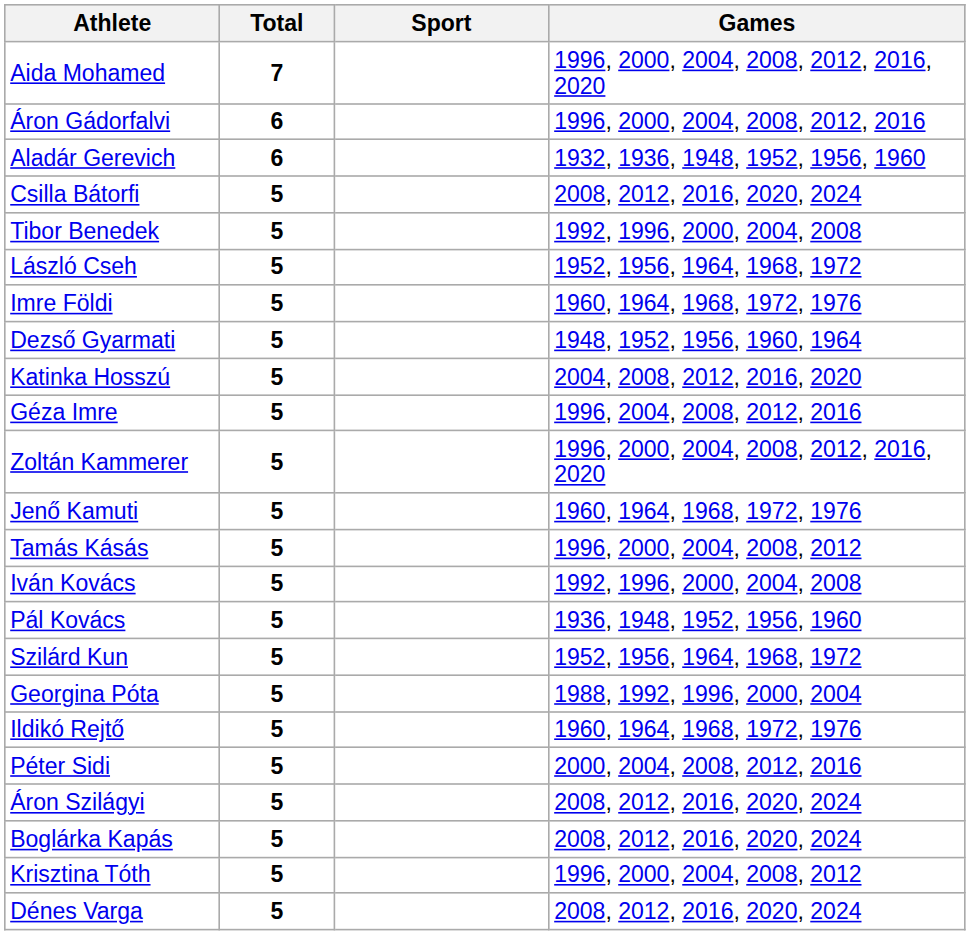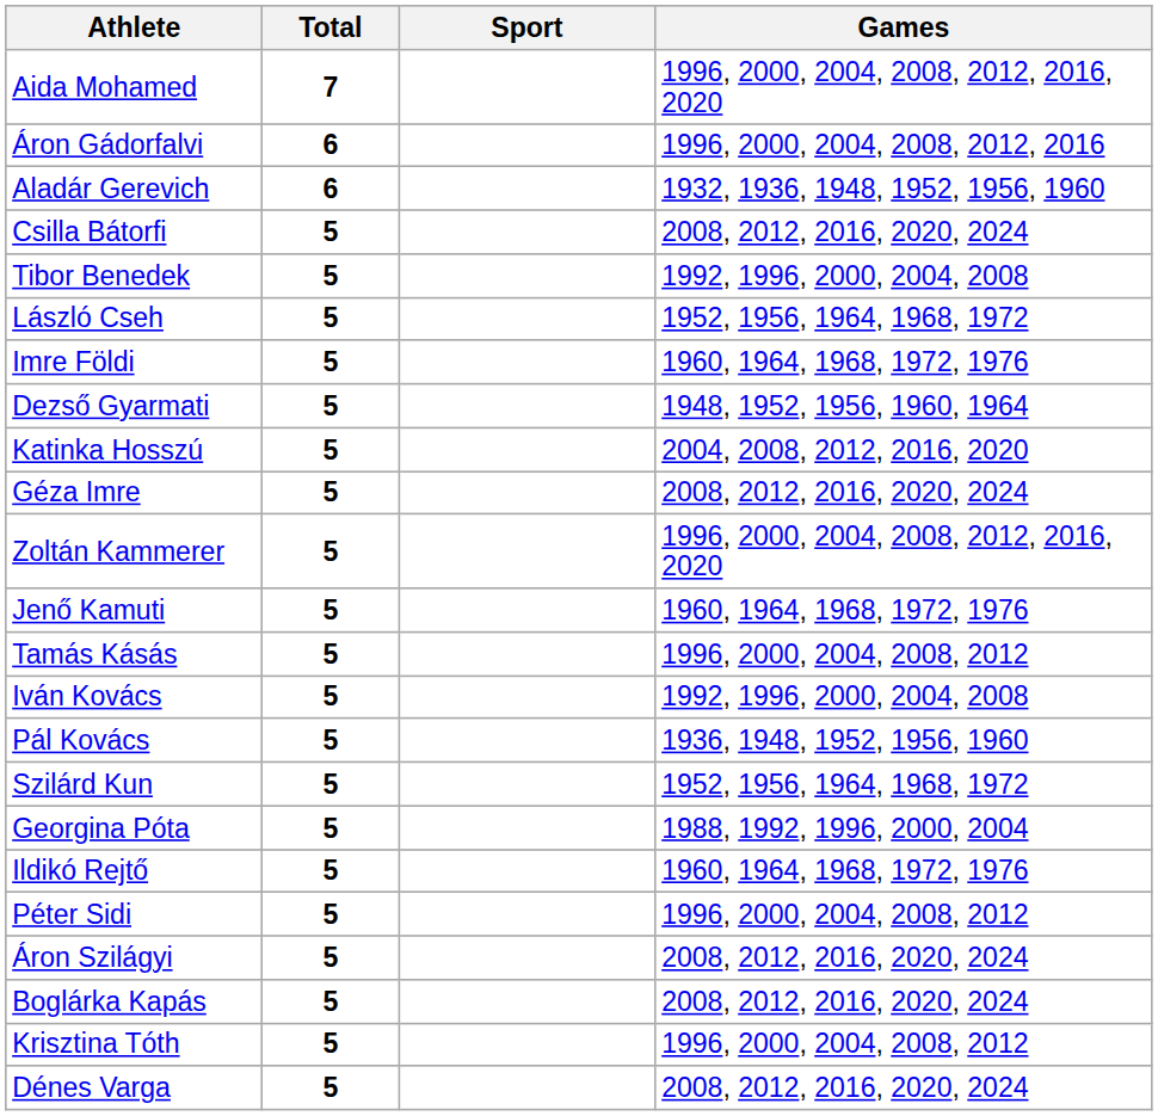 <table class="wikitable" width=68% style="font-size:90%; text-align:center;">
 <tr>
 <th width=100>Athlete</th>
 <th width=50>Total</th>
 <th width=100>Sport</th>
 <th width=200>Games</th>
 </tr>
 <tr align="center" valign="middle" bgcolor="#FFFFFF">
 <td align=left><a href='#'>Aida Mohamed</a></td>
 <td><strong>7</strong></td>
 <td align=left></td>
 <td align=left><a href='#'>1996</a>, <a href='#'>2000</a>, <a href='#'>2004</a>, <a href='#'>2008</a>, <a href='#'>2012</a>, <a href='#'>2016</a>, <a href='#'>2020</a></td>
 </tr>
 <tr align="center" valign="middle" bgcolor="#FFFFFF">
 <td align=left><a href='#'>Áron Gádorfalvi</a></td>
 <td><strong>6</strong></td>
 <td align=left></td>
 <td align=left><a href='#'>1996</a>, <a href='#'>2000</a>, <a href='#'>2004</a>, <a href='#'>2008</a>, <a href='#'>2012</a>, <a href='#'>2016</a></td>
 </tr>
 <tr align="center" valign="middle" bgcolor="#FFFFFF">
 <td align=left><a href='#'>Aladár Gerevich</a></td>
 <td><strong>6</strong></td>
 <td align=left></td>
 <td align=left><a href='#'>1932</a>, <a href='#'>1936</a>, <a href='#'>1948</a>, <a href='#'>1952</a>, <a href='#'>1956</a>, <a href='#'>1960</a></td>
 </tr>
 <tr align="center" valign="middle" bgcolor="#FFFFFF">
 <td align=left><a href='#'>Csilla Bátorfi</a></td>
 <td><strong>5</strong></td>
 <td align=left></td>
 <td align=left><a href='#'>2008</a>, <a href='#'>2012</a>, <a href='#'>2016</a>, <a href='#'>2020</a>, <a href='#'>2024</a></td>
 </tr>
 <tr align="center" valign="middle" bgcolor="#FFFFFF">
 <td align=left><a href='#'>Tibor Benedek</a></td>
 <td><strong>5</strong></td>
 <td align=left></td>
 <td align=left><a href='#'>1992</a>, <a href='#'>1996</a>, <a href='#'>2000</a>, <a href='#'>2004</a>, <a href='#'>2008</a></td>
 </tr>
 <tr align="center" valign="middle" bgcolor="#FFFFFF">
 <td align=left><a href='#'>László Cseh</a></td>
 <td><strong>5</strong></td>
 <td align=left></td>
 <td align=left><a href='#'>1952</a>, <a href='#'>1956</a>, <a href='#'>1964</a>, <a href='#'>1968</a>, <a href='#'>1972</a></td>
 </tr>
 <tr align="center" valign="middle" bgcolor="#FFFFFF">
 <td align=left><a href='#'>Imre Földi</a></td>
 <td><strong>5</strong></td>
 <td align=left></td>
 <td align=left><a href='#'>1960</a>, <a href='#'>1964</a>, <a href='#'>1968</a>, <a href='#'>1972</a>, <a href='#'>1976</a></td>
 </tr>
 <tr align="center" valign="middle" bgcolor="#FFFFFF">
 <td align=left><a href='#'>Dezső Gyarmati</a></td>
 <td><strong>5</strong></td>
 <td align=left></td>
 <td align=left><a href='#'>1948</a>, <a href='#'>1952</a>, <a href='#'>1956</a>, <a href='#'>1960</a>, <a href='#'>1964</a></td>
 </tr>
 <tr align="center" valign="middle" bgcolor="#FFFFFF">
 <td align=left><a href='#'>Katinka Hosszú</a></td>
 <td><strong>5</strong></td>
 <td align=left></td>
 <td align=left><a href='#'>2004</a>, <a href='#'>2008</a>, <a href='#'>2012</a>, <a href='#'>2016</a>, <a href='#'>2020</a></td>
 </tr>
 <tr align="center" valign="middle" bgcolor="#FFFFFF">
 <td align=left><a href='#'>Géza Imre</a></td>
 <td><strong>5</strong></td>
 <td align=left></td>
-<td align=left><a href='#'>1996</a>, <a href='#'>2004</a>, <a href='#'>2008</a>, <a href='#'>2012</a>, <a href='#'>2016</a></td>
+<td align=left><a href='#'>2008</a>, <a href='#'>2012</a>, <a href='#'>2016</a>, <a href='#'>2020</a>, <a href='#'>2024</a></td>
 </tr>
 <tr align="center" valign="middle" bgcolor="#FFFFFF">
 <td align=left><a href='#'>Zoltán Kammerer</a></td>
 <td><strong>5</strong></td>
 <td align=left></td>
 <td align=left><a href='#'>1996</a>, <a href='#'>2000</a>, <a href='#'>2004</a>, <a href='#'>2008</a>, <a href='#'>2012</a>, <a href='#'>2016</a>, <a href='#'>2020</a></td>
 </tr>
 <tr align="center" valign="middle" bgcolor="#FFFFFF">
 <td align=left><a href='#'>Jenő Kamuti</a></td>
 <td><strong>5</strong></td>
 <td align=left></td>
 <td align=left><a href='#'>1960</a>, <a href='#'>1964</a>, <a href='#'>1968</a>, <a href='#'>1972</a>, <a href='#'>1976</a></td>
 </tr>
 <tr align="center" valign="middle" bgcolor="#FFFFFF">
 <td align=left><a href='#'>Tamás Kásás</a></td>
 <td><strong>5</strong></td>
 <td align=left></td>
 <td align=left><a href='#'>1996</a>, <a href='#'>2000</a>, <a href='#'>2004</a>, <a href='#'>2008</a>, <a href='#'>2012</a></td>
 </tr>
 <tr align="center" valign="middle" bgcolor="#FFFFFF">
 <td align=left><a href='#'>Iván Kovács</a></td>
 <td><strong>5</strong></td>
 <td align=left></td>
 <td align=left><a href='#'>1992</a>, <a href='#'>1996</a>, <a href='#'>2000</a>, <a href='#'>2004</a>, <a href='#'>2008</a></td>
 </tr>
 <tr align="center" valign="middle" bgcolor="#FFFFFF">
 <td align=left><a href='#'>Pál Kovács</a></td>
 <td><strong>5</strong></td>
 <td align=left></td>
 <td align=left><a href='#'>1936</a>, <a href='#'>1948</a>, <a href='#'>1952</a>, <a href='#'>1956</a>, <a href='#'>1960</a></td>
 </tr>
 <tr align="center" valign="middle" bgcolor="#FFFFFF">
 <td align=left><a href='#'>Szilárd Kun</a></td>
 <td><strong>5</strong></td>
 <td align=left></td>
 <td align=left><a href='#'>1952</a>, <a href='#'>1956</a>, <a href='#'>1964</a>, <a href='#'>1968</a>, <a href='#'>1972</a></td>
 </tr>
 <tr align="center" valign="middle" bgcolor="#FFFFFF">
 <td align=left><a href='#'>Georgina Póta</a></td>
 <td><strong>5</strong></td>
 <td align=left></td>
 <td align=left><a href='#'>1988</a>, <a href='#'>1992</a>, <a href='#'>1996</a>, <a href='#'>2000</a>, <a href='#'>2004</a></td>
 </tr>
 <tr align="center" valign="middle" bgcolor="#FFFFFF">
 <td align=left><a href='#'>Ildikó Rejtő</a></td>
 <td><strong>5</strong></td>
 <td align=left></td>
 <td align=left><a href='#'>1960</a>, <a href='#'>1964</a>, <a href='#'>1968</a>, <a href='#'>1972</a>, <a href='#'>1976</a></td>
 </tr>
 <tr align="center" valign="middle" bgcolor="#FFFFFF">
 <td align=left><a href='#'>Péter Sidi</a></td>
 <td><strong>5</strong></td>
 <td align=left></td>
-<td align=left><a href='#'>2000</a>, <a href='#'>2004</a>, <a href='#'>2008</a>, <a href='#'>2012</a>, <a href='#'>2016</a></td>
+<td align=left><a href='#'>1996</a>, <a href='#'>2000</a>, <a href='#'>2004</a>, <a href='#'>2008</a>, <a href='#'>2012</a></td>
 </tr>
 <tr align="center" valign="middle" bgcolor="#FFFFFF">
 <td align=left><a href='#'>Áron Szilágyi</a></td>
 <td><strong>5</strong></td>
 <td align=left></td>
 <td align=left><a href='#'>2008</a>, <a href='#'>2012</a>, <a href='#'>2016</a>, <a href='#'>2020</a>, <a href='#'>2024</a></td>
 </tr>
 <tr align="center" valign="middle" bgcolor="#FFFFFF">
 <td align=left><a href='#'>Boglárka Kapás</a></td>
 <td><strong>5</strong></td>
 <td align=left></td>
 <td align=left><a href='#'>2008</a>, <a href='#'>2012</a>, <a href='#'>2016</a>, <a href='#'>2020</a>, <a href='#'>2024</a></td>
 </tr>
 <tr align="center" valign="middle" bgcolor="#FFFFFF">
 <td align=left><a href='#'>Krisztina Tóth</a></td>
 <td><strong>5</strong></td>
 <td align=left></td>
 <td align=left><a href='#'>1996</a>, <a href='#'>2000</a>, <a href='#'>2004</a>, <a href='#'>2008</a>, <a href='#'>2012</a></td>
 </tr>
 <tr align="center" valign="middle" bgcolor="#FFFFFF">
 <td align=left><a href='#'>Dénes Varga</a></td>
 <td><strong>5</strong></td>
 <td align=left></td>
 <td align=left><a href='#'>2008</a>, <a href='#'>2012</a>, <a href='#'>2016</a>, <a href='#'>2020</a>, <a href='#'>2024</a></td>
 </tr>
 </table>
